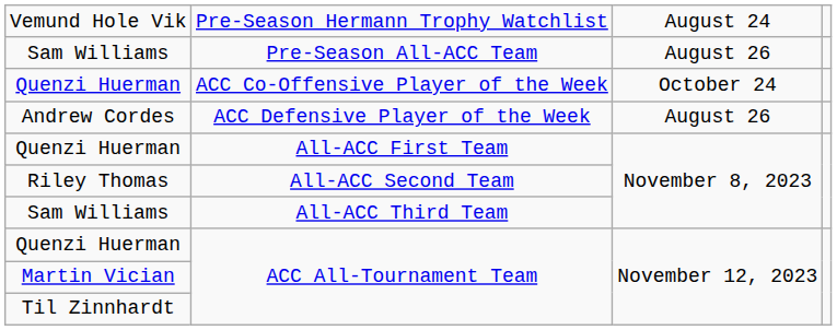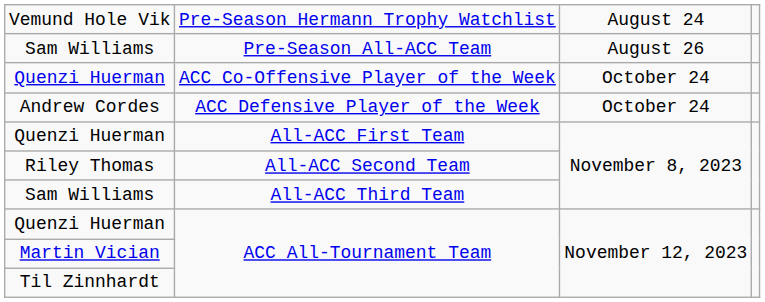 <table class="wikitable sortable" style="text-align: center">
 <tr>
 <td>Vemund Hole Vik</td>
 <td><a href='#'>Pre-Season Hermann Trophy Watchlist</a></td>
 <td>August 24</td>
 <td></td>
 </tr>
 <tr>
 <td>Sam Williams</td>
 <td><a href='#'>Pre-Season All-ACC Team</a></td>
 <td>August 26</td>
 <td></td>
 </tr>
 <tr>
 <td><a href='#'>Quenzi Huerman</a></td>
 <td><a href='#'>ACC Co-Offensive Player of the Week</a></td>
 <td>October 24</td>
 <td></td>
 </tr>
 <tr>
 <td>Andrew Cordes</td>
 <td><a href='#'>ACC Defensive Player of the Week</a></td>
-<td>August 26</td>
+<td>October 24</td>
 <td></td>
 </tr>
 <tr>
 <td>Quenzi Huerman</td>
 <td><a href='#'>All-ACC First Team</a></td>
 <td rowspan=3>November 8, 2023</td>
 <td rowspan=3></td>
 </tr>
 <tr>
 <td>Riley Thomas</td>
 <td><a href='#'>All-ACC Second Team</a></td>
 </tr>
 <tr>
 <td>Sam Williams</td>
 <td><a href='#'>All-ACC Third Team</a></td>
 </tr>
 <tr>
 <td>Quenzi Huerman</td>
 <td rowspan=3><a href='#'>ACC All-Tournament Team</a></td>
 <td rowspan=3>November 12, 2023</td>
 <td rowspan=3></td>
 </tr>
 <tr>
 <td><a href='#'>Martin Vician</a></td>
 </tr>
 <tr>
 <td>Til Zinnhardt</td>
 </tr>
 </table>
